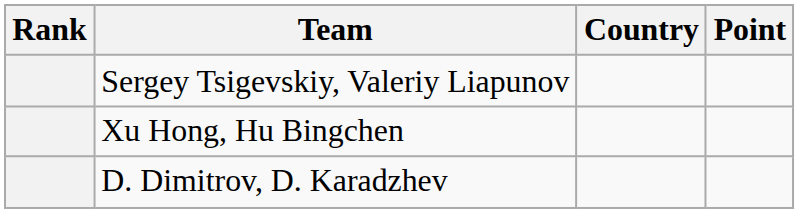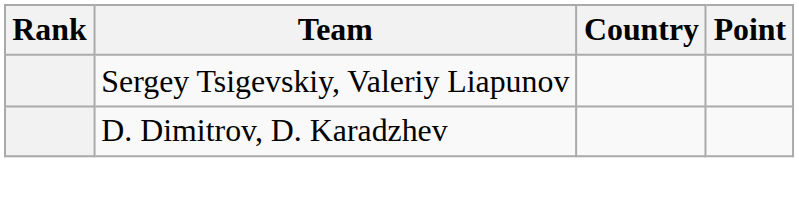 <table class="wikitable sortable">
 <tr>
 <th>Rank</th>
 <th>Team</th>
 <th>Country</th>
 <th>Point</th>
 </tr>
 <tr>
 <th></th>
 <td>Sergey Tsigevskiy, Valeriy Liapunov</td>
 <td></td>
 <td></td>
 </tr>
 <tr>
 <th></th>
-<td>Xu Hong, Hu Bingchen</td>
-<td></td>
-<td></td>
-</tr>
-<tr>
-<th></th>
 <td>D. Dimitrov, D. Karadzhev</td>
 <td></td>
 <td></td>
 </tr>
 </table>
